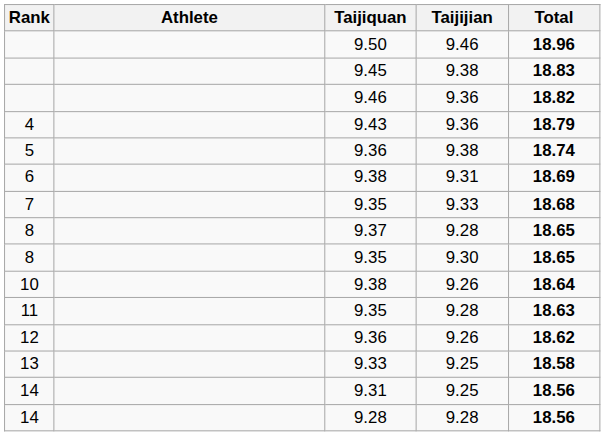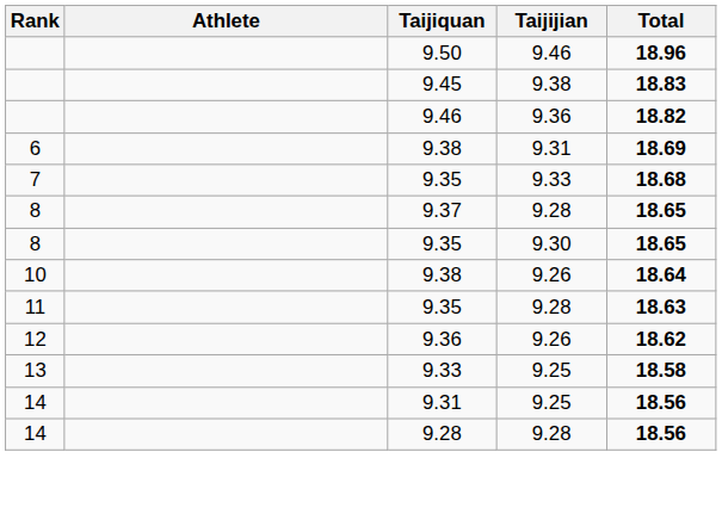 <table class=wikitable style="text-align:center">
 <tr>
 <th width=40>Rank</th>
 <th width=250>Athlete</th>
 <th width=80>Taijiquan</th>
 <th width=80>Taijijian</th>
 <th width=80>Total</th>
 </tr>
 <tr>
 <td></td>
 <td align=left></td>
 <td>9.50</td>
 <td>9.46</td>
 <td><strong>18.96</strong></td>
 </tr>
 <tr>
 <td></td>
 <td align=left></td>
 <td>9.45</td>
 <td>9.38</td>
 <td><strong>18.83</strong></td>
 </tr>
 <tr>
 <td></td>
 <td align=left></td>
 <td>9.46</td>
 <td>9.36</td>
 <td><strong>18.82</strong></td>
-</tr>
-<tr>
-<td>4</td>
-<td align=left></td>
-<td>9.43</td>
-<td>9.36</td>
-<td><strong>18.79</strong></td>
-</tr>
-<tr>
-<td>5</td>
-<td align=left></td>
-<td>9.36</td>
-<td>9.38</td>
-<td><strong>18.74</strong></td>
 </tr>
 <tr>
 <td>6</td>
 <td align=left></td>
 <td>9.38</td>
 <td>9.31</td>
 <td><strong>18.69</strong></td>
 </tr>
 <tr>
 <td>7</td>
 <td align=left></td>
 <td>9.35</td>
 <td>9.33</td>
 <td><strong>18.68</strong></td>
 </tr>
 <tr>
 <td>8</td>
 <td align=left></td>
 <td>9.37</td>
 <td>9.28</td>
 <td><strong>18.65</strong></td>
 </tr>
 <tr>
 <td>8</td>
 <td align=left></td>
 <td>9.35</td>
 <td>9.30</td>
 <td><strong>18.65</strong></td>
 </tr>
 <tr>
 <td>10</td>
 <td align=left></td>
 <td>9.38</td>
 <td>9.26</td>
 <td><strong>18.64</strong></td>
 </tr>
 <tr>
 <td>11</td>
 <td align=left></td>
 <td>9.35</td>
 <td>9.28</td>
 <td><strong>18.63</strong></td>
 </tr>
 <tr>
 <td>12</td>
 <td align=left></td>
 <td>9.36</td>
 <td>9.26</td>
 <td><strong>18.62</strong></td>
 </tr>
 <tr>
 <td>13</td>
 <td align=left></td>
 <td>9.33</td>
 <td>9.25</td>
 <td><strong>18.58</strong></td>
 </tr>
 <tr>
 <td>14</td>
 <td align=left></td>
 <td>9.31</td>
 <td>9.25</td>
 <td><strong>18.56</strong></td>
 </tr>
 <tr>
 <td>14</td>
 <td align=left></td>
 <td>9.28</td>
 <td>9.28</td>
 <td><strong>18.56</strong></td>
 </tr>
 </table>
